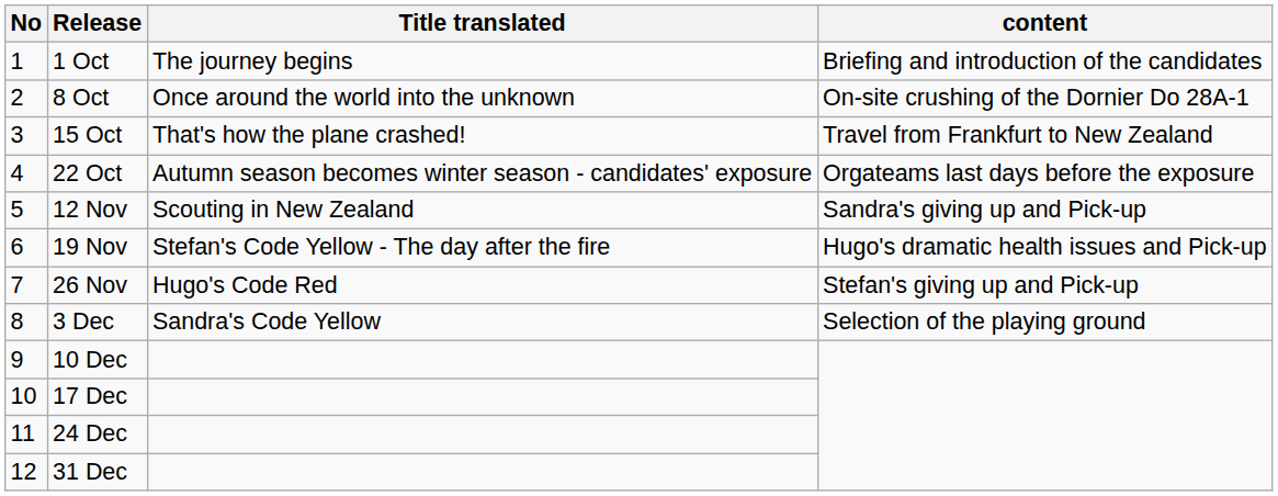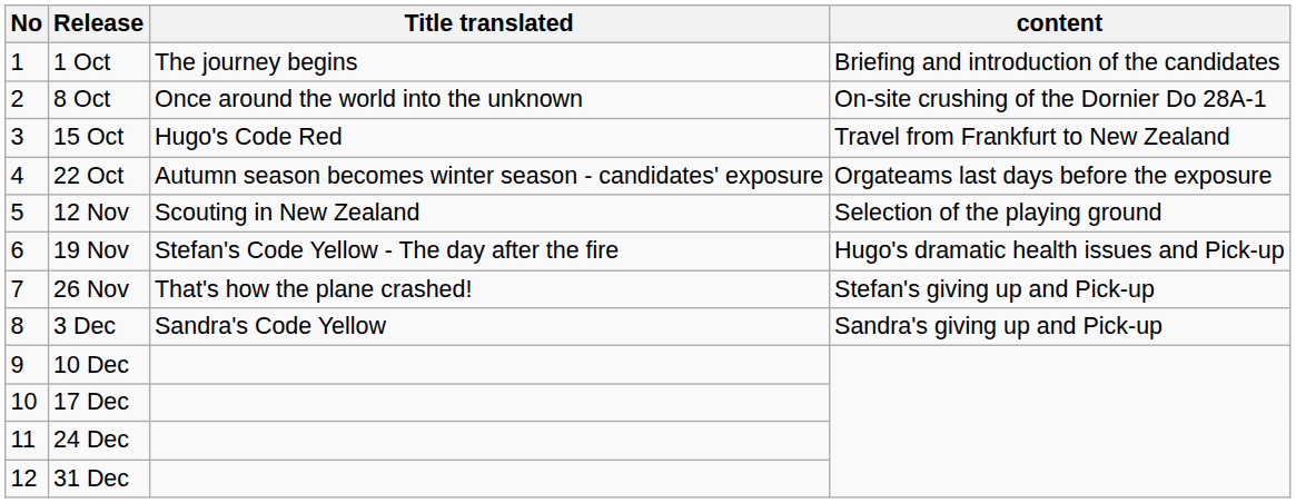 <table class="wikitable">
 <tr>
 <th>No</th>
 <th>Release</th>
 <th>Title translated</th>
 <th>content</th>
 </tr>
 <tr>
 <td>1</td>
 <td>1 Oct</td>
 <td>The journey begins</td>
 <td>Briefing and introduction of the candidates</td>
 </tr>
 <tr>
 <td>2</td>
 <td>8 Oct</td>
 <td>Once around the world into the unknown</td>
 <td>On-site crushing of the Dornier Do 28A-1</td>
 </tr>
 <tr>
 <td>3</td>
 <td>15 Oct</td>
-<td>That's how the plane crashed!</td>
+<td>Hugo's Code Red</td>
 <td>Travel from Frankfurt to New Zealand</td>
 </tr>
 <tr>
 <td>4</td>
 <td>22 Oct</td>
 <td>Autumn season becomes winter season - candidates' exposure</td>
 <td>Orgateams last days before the exposure</td>
 </tr>
 <tr>
 <td>5</td>
 <td>12 Nov</td>
 <td>Scouting in New Zealand</td>
-<td>Sandra's giving up and Pick-up</td>
+<td>Selection of the playing ground</td>
 </tr>
 <tr>
 <td>6</td>
 <td>19 Nov</td>
 <td>Stefan's Code Yellow - The day after the fire</td>
 <td>Hugo's dramatic health issues and Pick-up</td>
 </tr>
 <tr>
 <td>7</td>
 <td>26 Nov</td>
-<td>Hugo's Code Red</td>
+<td>That's how the plane crashed!</td>
 <td>Stefan's giving up and Pick-up</td>
 </tr>
 <tr>
 <td>8</td>
 <td>3 Dec</td>
 <td>Sandra's Code Yellow</td>
-<td>Selection of the playing ground</td>
+<td>Sandra's giving up and Pick-up</td>
 </tr>
 <tr>
 <td>9</td>
 <td>10 Dec</td>
 <td></td>
 </tr>
 <tr>
 <td>10</td>
 <td>17 Dec</td>
 <td></td>
 </tr>
 <tr>
 <td>11</td>
 <td>24 Dec</td>
 <td></td>
 </tr>
 <tr>
 <td>12</td>
 <td>31 Dec</td>
 <td></td>
 </tr>
 </table>
